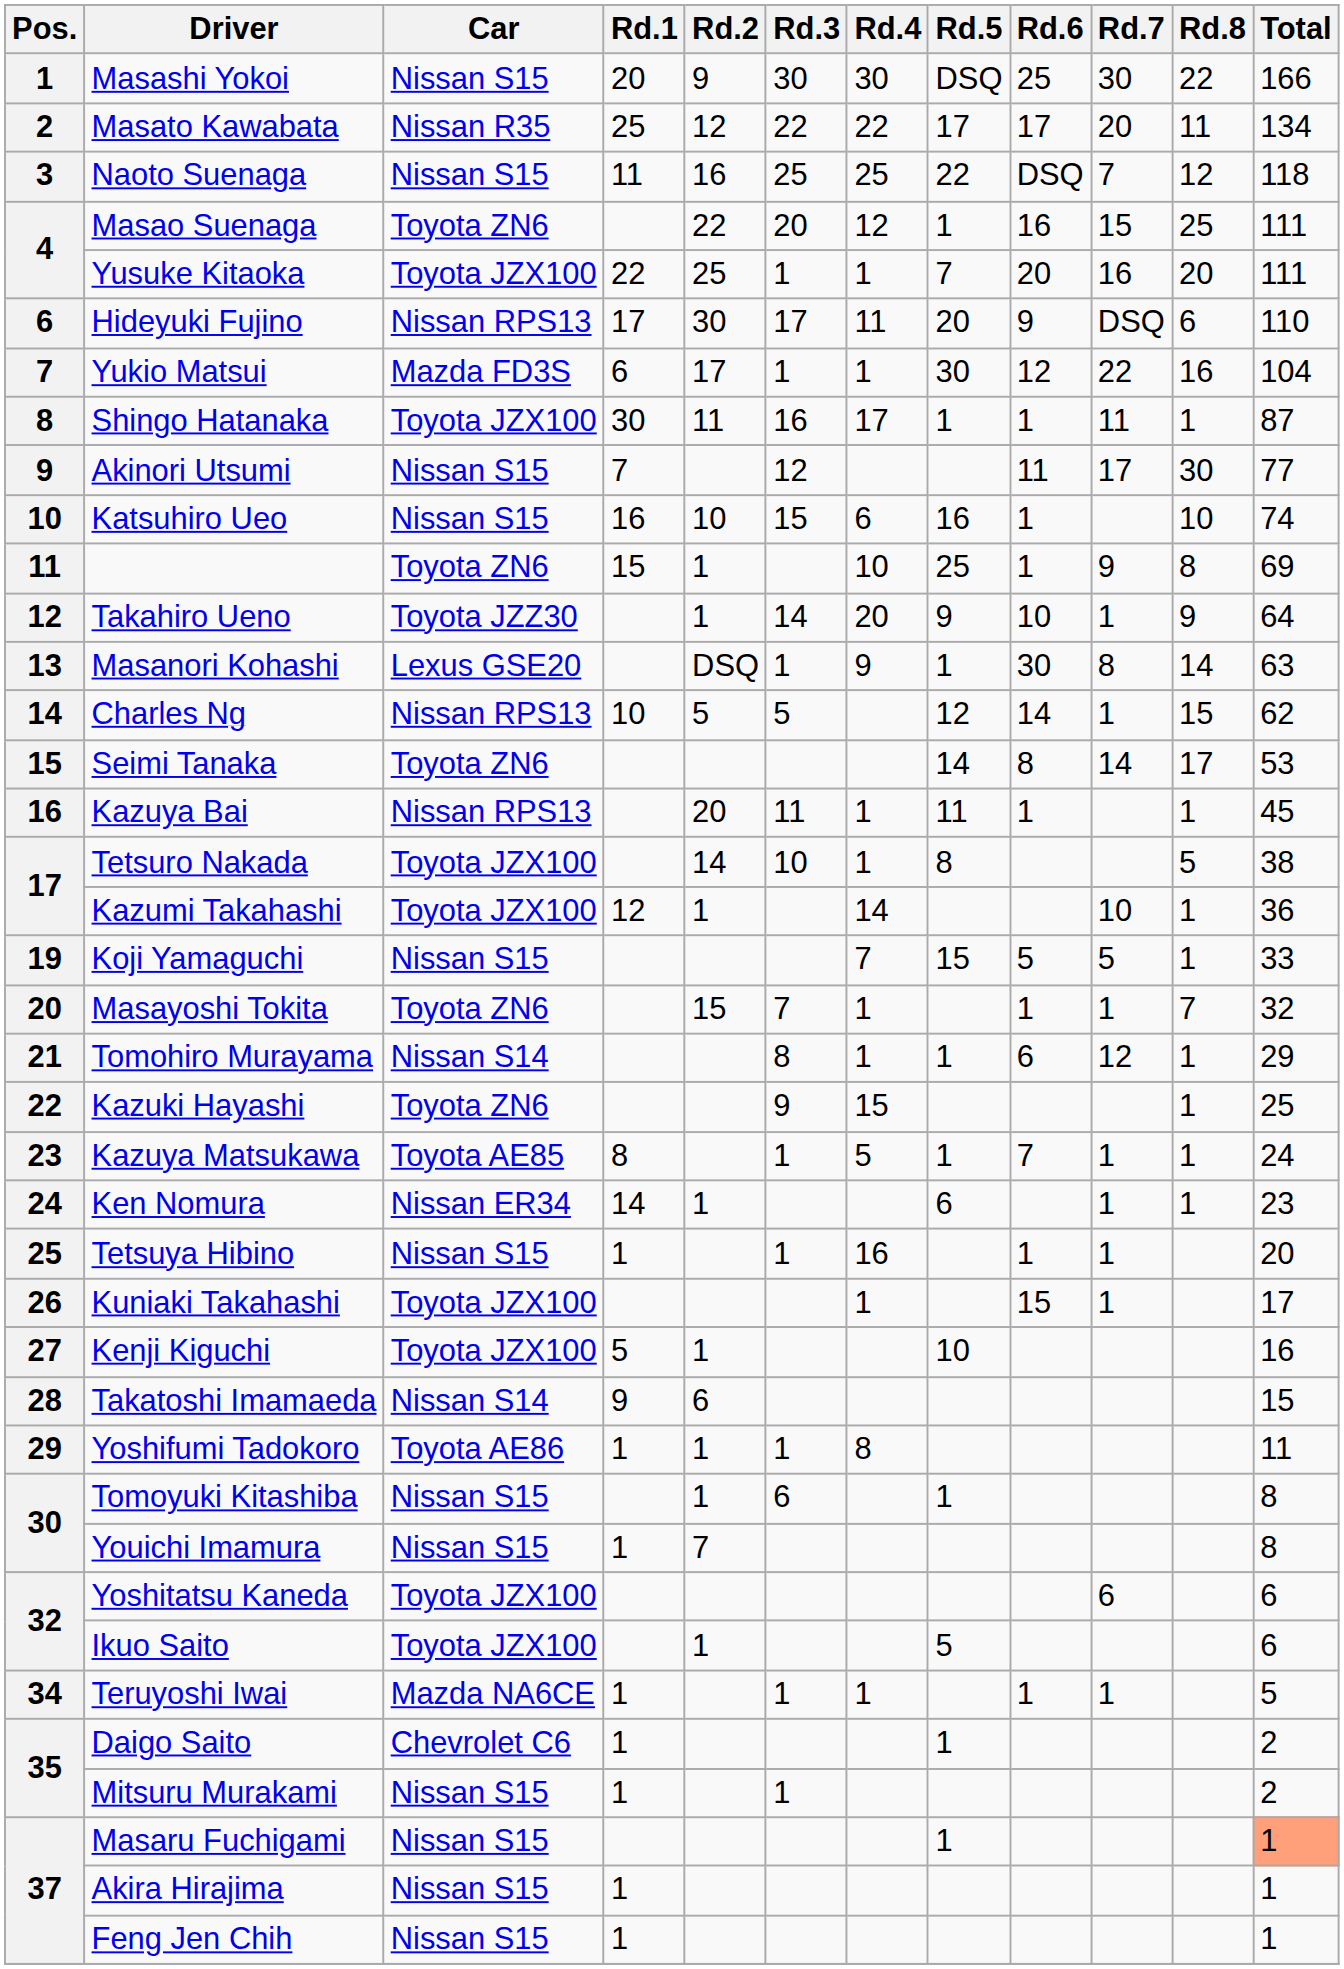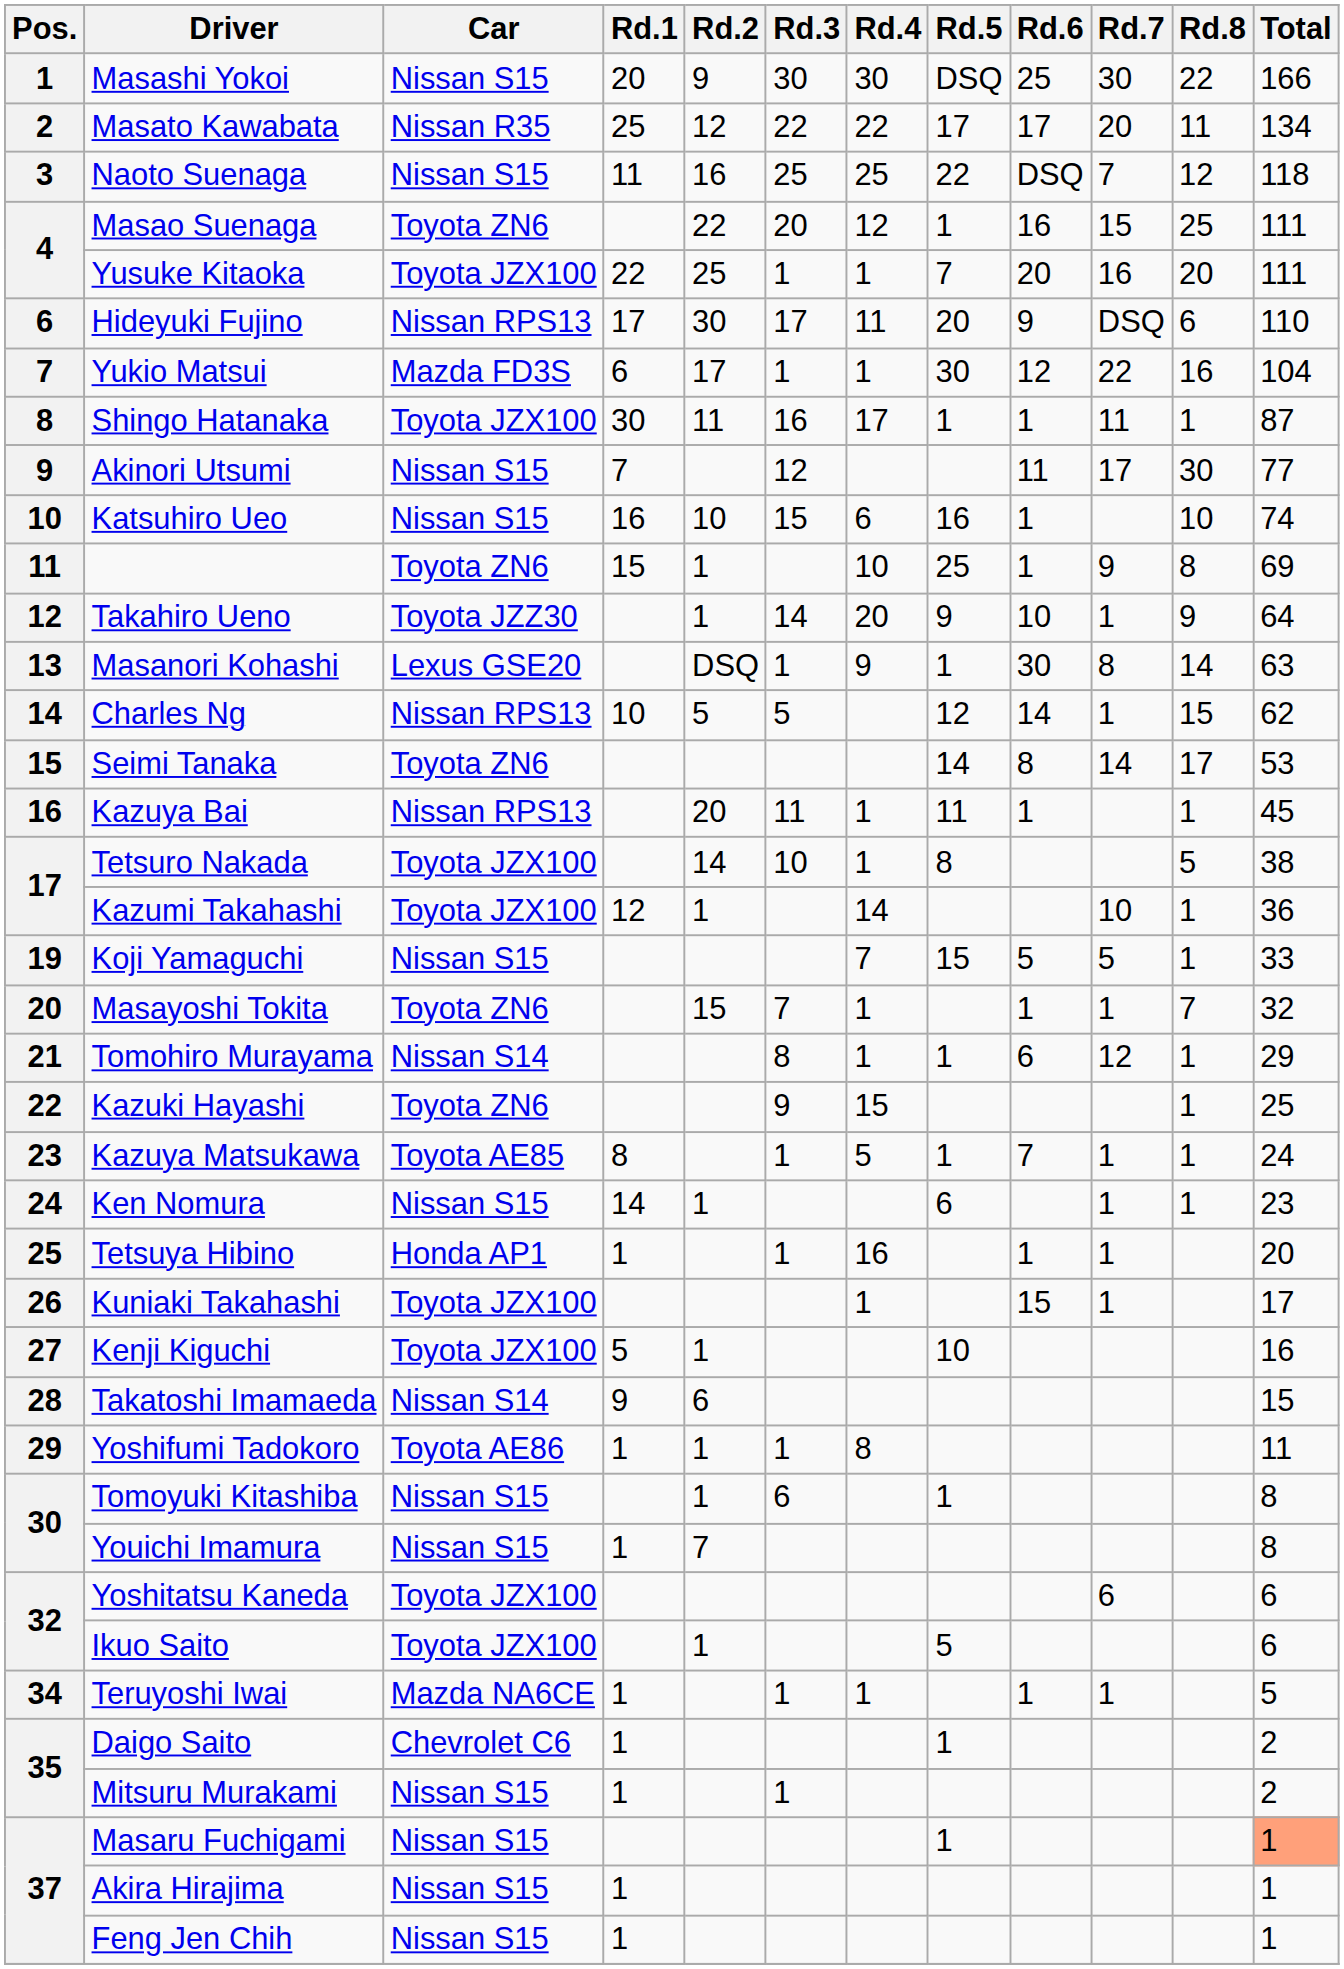 <table class="wikitable">
 <tr>
 <th>Pos.</th>
 <th>Driver</th>
 <th>Car</th>
 <th>Rd.1</th>
 <th>Rd.2</th>
 <th>Rd.3</th>
 <th>Rd.4</th>
 <th>Rd.5</th>
 <th>Rd.6</th>
 <th>Rd.7</th>
 <th>Rd.8</th>
 <th>Total</th>
 </tr>
 <tr>
 <th>1</th>
 <td> <a href='#'>Masashi Yokoi</a></td>
 <td><a href='#'>Nissan S15</a></td>
 <td>20</td>
 <td>9</td>
 <td>30</td>
 <td>30</td>
 <td>DSQ</td>
 <td>25</td>
 <td>30</td>
 <td>22</td>
 <td>166</td>
 </tr>
 <tr>
 <th>2</th>
 <td> <a href='#'>Masato Kawabata</a></td>
 <td><a href='#'>Nissan R35</a></td>
 <td>25</td>
 <td>12</td>
 <td>22</td>
 <td>22</td>
 <td>17</td>
 <td>17</td>
 <td>20</td>
 <td>11</td>
 <td>134</td>
 </tr>
 <tr>
 <th>3</th>
 <td> <a href='#'>Naoto Suenaga</a></td>
 <td><a href='#'>Nissan S15</a></td>
 <td>11</td>
 <td>16</td>
 <td>25</td>
 <td>25</td>
 <td>22</td>
 <td>DSQ</td>
 <td>7</td>
 <td>12</td>
 <td>118</td>
 </tr>
 <tr>
 <th rowspan=2>4</th>
 <td> <a href='#'>Masao Suenaga</a></td>
 <td><a href='#'>Toyota ZN6</a></td>
 <td></td>
 <td>22</td>
 <td>20</td>
 <td>12</td>
 <td>1</td>
 <td>16</td>
 <td>15</td>
 <td>25</td>
 <td>111</td>
 </tr>
 <tr>
 <td> <a href='#'>Yusuke Kitaoka</a></td>
 <td><a href='#'>Toyota JZX100</a></td>
 <td>22</td>
 <td>25</td>
 <td>1</td>
 <td>1</td>
 <td>7</td>
 <td>20</td>
 <td>16</td>
 <td>20</td>
 <td>111</td>
 </tr>
 <tr>
 <th>6</th>
 <td> <a href='#'>Hideyuki Fujino</a></td>
 <td><a href='#'>Nissan RPS13</a></td>
 <td>17</td>
 <td>30</td>
 <td>17</td>
 <td>11</td>
 <td>20</td>
 <td>9</td>
 <td>DSQ</td>
 <td>6</td>
 <td>110</td>
 </tr>
 <tr>
 <th>7</th>
 <td> <a href='#'>Yukio Matsui</a></td>
 <td><a href='#'>Mazda FD3S</a></td>
 <td>6</td>
 <td>17</td>
 <td>1</td>
 <td>1</td>
 <td>30</td>
 <td>12</td>
 <td>22</td>
 <td>16</td>
 <td>104</td>
 </tr>
 <tr>
 <th>8</th>
 <td> <a href='#'>Shingo Hatanaka</a></td>
 <td><a href='#'>Toyota JZX100</a></td>
 <td>30</td>
 <td>11</td>
 <td>16</td>
 <td>17</td>
 <td>1</td>
 <td>1</td>
 <td>11</td>
 <td>1</td>
 <td>87</td>
 </tr>
 <tr>
 <th>9</th>
 <td> <a href='#'>Akinori Utsumi</a></td>
 <td><a href='#'>Nissan S15</a></td>
 <td>7</td>
 <td></td>
 <td>12</td>
 <td></td>
 <td></td>
 <td>11</td>
 <td>17</td>
 <td>30</td>
 <td>77</td>
 </tr>
 <tr>
 <th>10</th>
 <td> <a href='#'>Katsuhiro Ueo</a></td>
 <td><a href='#'>Nissan S15</a></td>
 <td>16</td>
 <td>10</td>
 <td>15</td>
 <td>6</td>
 <td>16</td>
 <td>1</td>
 <td></td>
 <td>10</td>
 <td>74</td>
 </tr>
 <tr>
 <th>11</th>
 <td> </td>
 <td><a href='#'>Toyota ZN6</a></td>
 <td>15</td>
 <td>1</td>
 <td></td>
 <td>10</td>
 <td>25</td>
 <td>1</td>
 <td>9</td>
 <td>8</td>
 <td>69</td>
 </tr>
 <tr>
 <th>12</th>
 <td> <a href='#'>Takahiro Ueno</a></td>
 <td><a href='#'>Toyota JZZ30</a></td>
 <td></td>
 <td>1</td>
 <td>14</td>
 <td>20</td>
 <td>9</td>
 <td>10</td>
 <td>1</td>
 <td>9</td>
 <td>64</td>
 </tr>
 <tr>
 <th>13</th>
 <td> <a href='#'>Masanori Kohashi</a></td>
 <td><a href='#'>Lexus GSE20</a></td>
 <td></td>
 <td>DSQ</td>
 <td>1</td>
 <td>9</td>
 <td>1</td>
 <td>30</td>
 <td>8</td>
 <td>14</td>
 <td>63</td>
 </tr>
 <tr>
 <th>14</th>
 <td> <a href='#'>Charles Ng</a></td>
 <td><a href='#'>Nissan RPS13</a></td>
 <td>10</td>
 <td>5</td>
 <td>5</td>
 <td></td>
 <td>12</td>
 <td>14</td>
 <td>1</td>
 <td>15</td>
 <td>62</td>
 </tr>
 <tr>
 <th>15</th>
 <td> <a href='#'>Seimi Tanaka</a></td>
 <td><a href='#'>Toyota ZN6</a></td>
 <td></td>
 <td></td>
 <td></td>
 <td></td>
 <td>14</td>
 <td>8</td>
 <td>14</td>
 <td>17</td>
 <td>53</td>
 </tr>
 <tr>
 <th>16</th>
 <td> <a href='#'>Kazuya Bai</a></td>
 <td><a href='#'>Nissan RPS13</a></td>
 <td></td>
 <td>20</td>
 <td>11</td>
 <td>1</td>
 <td>11</td>
 <td>1</td>
 <td></td>
 <td>1</td>
 <td>45</td>
 </tr>
 <tr>
 <th rowspan=2>17</th>
 <td> <a href='#'>Tetsuro Nakada</a></td>
 <td><a href='#'>Toyota JZX100</a></td>
 <td></td>
 <td>14</td>
 <td>10</td>
 <td>1</td>
 <td>8</td>
 <td></td>
 <td></td>
 <td>5</td>
 <td>38</td>
 </tr>
 <tr>
 <td> <a href='#'>Kazumi Takahashi</a></td>
 <td><a href='#'>Toyota JZX100</a></td>
 <td>12</td>
 <td>1</td>
 <td></td>
 <td>14</td>
 <td></td>
 <td></td>
 <td>10</td>
 <td>1</td>
 <td>36</td>
 </tr>
 <tr>
 <th>19</th>
 <td> <a href='#'>Koji Yamaguchi</a></td>
 <td><a href='#'>Nissan S15</a></td>
 <td></td>
 <td></td>
 <td></td>
 <td>7</td>
 <td>15</td>
 <td>5</td>
 <td>5</td>
 <td>1</td>
 <td>33</td>
 </tr>
 <tr>
 <th>20</th>
 <td> <a href='#'>Masayoshi Tokita</a></td>
 <td><a href='#'>Toyota ZN6</a></td>
 <td></td>
 <td>15</td>
 <td>7</td>
 <td>1</td>
 <td></td>
 <td>1</td>
 <td>1</td>
 <td>7</td>
 <td>32</td>
 </tr>
 <tr>
 <th>21</th>
 <td> <a href='#'>Tomohiro Murayama</a></td>
 <td><a href='#'>Nissan S14</a></td>
 <td></td>
 <td></td>
 <td>8</td>
 <td>1</td>
 <td>1</td>
 <td>6</td>
 <td>12</td>
 <td>1</td>
 <td>29</td>
 </tr>
 <tr>
 <th>22</th>
 <td> <a href='#'>Kazuki Hayashi</a></td>
 <td><a href='#'>Toyota ZN6</a></td>
 <td></td>
 <td></td>
 <td>9</td>
 <td>15</td>
 <td></td>
 <td></td>
 <td></td>
 <td>1</td>
 <td>25</td>
 </tr>
 <tr>
 <th>23</th>
 <td> <a href='#'>Kazuya Matsukawa</a></td>
 <td><a href='#'>Toyota AE85</a></td>
 <td>8</td>
 <td></td>
 <td>1</td>
 <td>5</td>
 <td>1</td>
 <td>7</td>
 <td>1</td>
 <td>1</td>
 <td>24</td>
 </tr>
 <tr>
 <th>24</th>
 <td> <a href='#'>Ken Nomura</a></td>
-<td><a href='#'>Nissan ER34</a></td>
+<td><a href='#'>Nissan S15</a></td>
 <td>14</td>
 <td>1</td>
 <td></td>
 <td></td>
 <td>6</td>
 <td></td>
 <td>1</td>
 <td>1</td>
 <td>23</td>
 </tr>
 <tr>
 <th>25</th>
 <td> <a href='#'>Tetsuya Hibino</a></td>
-<td><a href='#'>Nissan S15</a></td>
+<td><a href='#'>Honda AP1</a></td>
 <td>1</td>
 <td></td>
 <td>1</td>
 <td>16</td>
 <td></td>
 <td>1</td>
 <td>1</td>
 <td></td>
 <td>20</td>
 </tr>
 <tr>
 <th>26</th>
 <td> <a href='#'>Kuniaki Takahashi</a></td>
 <td><a href='#'>Toyota JZX100</a></td>
 <td></td>
 <td></td>
 <td></td>
 <td>1</td>
 <td></td>
 <td>15</td>
 <td>1</td>
 <td></td>
 <td>17</td>
 </tr>
 <tr>
 <th>27</th>
 <td> <a href='#'>Kenji Kiguchi</a></td>
 <td><a href='#'>Toyota JZX100</a></td>
 <td>5</td>
 <td>1</td>
 <td></td>
 <td></td>
 <td>10</td>
 <td></td>
 <td></td>
 <td></td>
 <td>16</td>
 </tr>
 <tr>
 <th>28</th>
 <td> <a href='#'>Takatoshi Imamaeda</a></td>
 <td><a href='#'>Nissan S14</a></td>
 <td>9</td>
 <td>6</td>
 <td></td>
 <td></td>
 <td></td>
 <td></td>
 <td></td>
 <td></td>
 <td>15</td>
 </tr>
 <tr>
 <th>29</th>
 <td> <a href='#'>Yoshifumi Tadokoro</a></td>
 <td><a href='#'>Toyota AE86</a></td>
 <td>1</td>
 <td>1</td>
 <td>1</td>
 <td>8</td>
 <td></td>
 <td></td>
 <td></td>
 <td></td>
 <td>11</td>
 </tr>
 <tr>
 <th rowspan=2>30</th>
 <td> <a href='#'>Tomoyuki Kitashiba</a></td>
 <td><a href='#'>Nissan S15</a></td>
 <td></td>
 <td>1</td>
 <td>6</td>
 <td></td>
 <td>1</td>
 <td></td>
 <td></td>
 <td></td>
 <td>8</td>
 </tr>
 <tr>
 <td> <a href='#'>Youichi Imamura</a></td>
 <td><a href='#'>Nissan S15</a></td>
 <td>1</td>
 <td>7</td>
 <td></td>
 <td></td>
 <td></td>
 <td></td>
 <td></td>
 <td></td>
 <td>8</td>
 </tr>
 <tr>
 <th rowspan=2>32</th>
 <td> <a href='#'>Yoshitatsu Kaneda</a></td>
 <td><a href='#'>Toyota JZX100</a></td>
 <td></td>
 <td></td>
 <td></td>
 <td></td>
 <td></td>
 <td></td>
 <td>6</td>
 <td></td>
 <td>6</td>
 </tr>
 <tr>
 <td> <a href='#'>Ikuo Saito</a></td>
 <td><a href='#'>Toyota JZX100</a></td>
 <td></td>
 <td>1</td>
 <td></td>
 <td></td>
 <td>5</td>
 <td></td>
 <td></td>
 <td></td>
 <td>6</td>
 </tr>
 <tr>
 <th>34</th>
 <td> <a href='#'>Teruyoshi Iwai</a></td>
 <td><a href='#'>Mazda NA6CE</a></td>
 <td>1</td>
 <td></td>
 <td>1</td>
 <td>1</td>
 <td></td>
 <td>1</td>
 <td>1</td>
 <td></td>
 <td>5</td>
 </tr>
 <tr>
 <th rowspan=2>35</th>
 <td> <a href='#'>Daigo Saito</a></td>
 <td><a href='#'>Chevrolet C6</a></td>
 <td>1</td>
 <td></td>
 <td></td>
 <td></td>
 <td>1</td>
 <td></td>
 <td></td>
 <td></td>
 <td>2</td>
 </tr>
 <tr>
 <td> <a href='#'>Mitsuru Murakami</a></td>
 <td><a href='#'>Nissan S15</a></td>
 <td>1</td>
 <td></td>
 <td>1</td>
 <td></td>
 <td></td>
 <td></td>
 <td></td>
 <td></td>
 <td>2</td>
 </tr>
 <tr>
 <th rowspan=3>37</th>
 <td> <a href='#'>Masaru Fuchigami</a></td>
 <td><a href='#'>Nissan S15</a></td>
 <td></td>
 <td></td>
 <td></td>
 <td></td>
 <td>1</td>
 <td></td>
 <td></td>
 <td></td>
 <td style="background: lightsalmon;">1</td>
 </tr>
 <tr>
 <td> <a href='#'>Akira Hirajima</a></td>
 <td><a href='#'>Nissan S15</a></td>
 <td>1</td>
 <td></td>
 <td></td>
 <td></td>
 <td></td>
 <td></td>
 <td></td>
 <td></td>
 <td>1</td>
 </tr>
 <tr>
 <td> <a href='#'>Feng Jen Chih</a></td>
 <td><a href='#'>Nissan S15</a></td>
 <td>1</td>
 <td></td>
 <td></td>
 <td></td>
 <td></td>
 <td></td>
 <td></td>
 <td></td>
 <td>1</td>
 </tr>
 <tr>
 </tr>
 </table>
